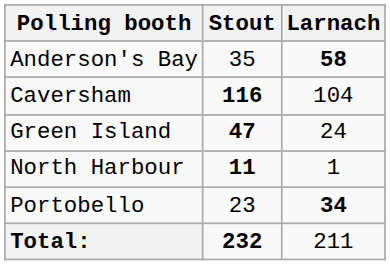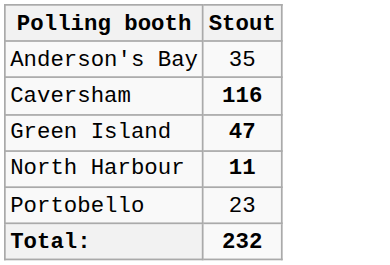 <table class="wikitable" style="text-align:center;">
 <tr>
 <th>Polling booth</th>
 <th>Stout</th>
-<th>Larnach</th>
 </tr>
 <tr>
 <td style="text-align:left;">Anderson's Bay</td>
 <td>35</td>
-<td><strong>58</strong></td>
 </tr>
 <tr>
 <td style="text-align:left;">Caversham</td>
 <td><strong>116</strong></td>
-<td>104</td>
 </tr>
 <tr>
 <td style="text-align:left;">Green Island</td>
 <td><strong>47</strong></td>
-<td>24</td>
 </tr>
 <tr>
 <td style="text-align:left;">North Harbour</td>
 <td><strong>11</strong></td>
-<td>1</td>
 </tr>
 <tr>
 <td style="text-align:left;">Portobello</td>
 <td>23</td>
-<td><strong>34</strong></td>
 </tr>
 <tr>
 <th style="text-align:left;">Total:</th>
 <td><strong>232</strong></td>
-<td>211</td>
 </tr>
 </table>
